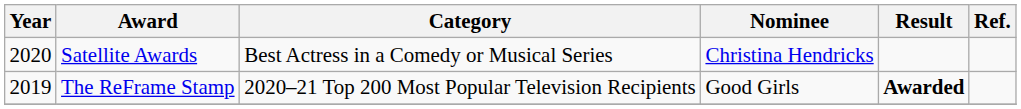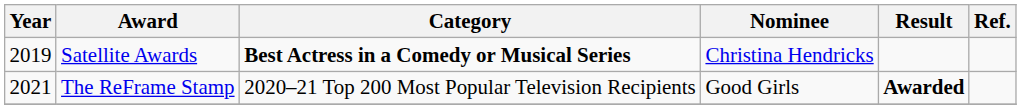 <table class="wikitable sortable">
 <tr>
 <th>Year</th>
 <th>Award</th>
 <th>Category</th>
 <th>Nominee</th>
 <th>Result</th>
 <th>Ref.</th>
 </tr>
 <tr>
-<td>2020</td>
+<td>2019</td>
 <td><a href='#'>Satellite Awards</a></td>
-<td>Best Actress in a Comedy or Musical Series</td>
+<td><strong>Best Actress in a Comedy or Musical Series</strong></td>
 <td><a href='#'>Christina Hendricks</a></td>
 <td></td>
 <td></td>
 </tr>
 <tr>
-<td>2019</td>
+<td>2021</td>
 <td><a href='#'>The ReFrame Stamp</a></td>
 <td>2020–21 Top 200 Most Popular Television Recipients</td>
 <td>Good Girls</td>
 <td><strong>Awarded</strong></td>
 <td></td>
 </tr>
 <tr>
 </tr>
 </table>
